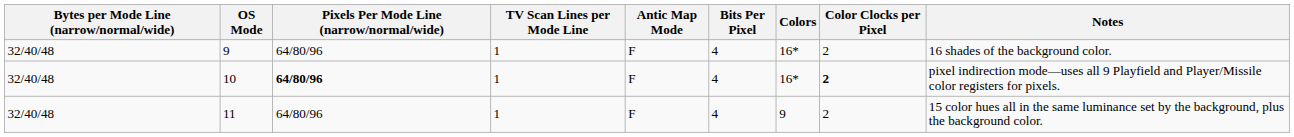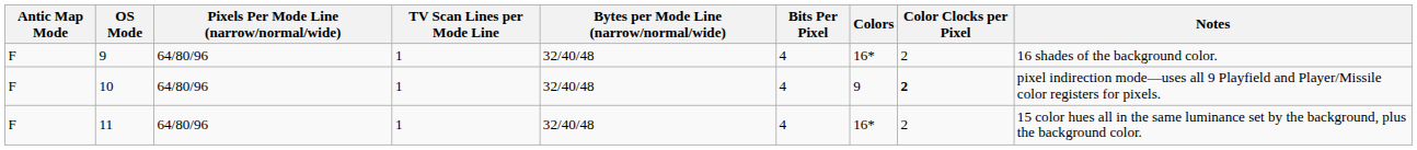 <table class="wikitable">
 <tr>
-<th>Bytes per Mode Line (narrow/normal/wide)</th>
+<th>Antic Map Mode</th>
 <th>OS Mode</th>
 <th>Pixels Per Mode Line (narrow/normal/wide)</th>
 <th>TV Scan Lines per Mode Line</th>
-<th>Antic Map Mode</th>
+<th>Bytes per Mode Line (narrow/normal/wide)</th>
 <th>Bits Per Pixel</th>
 <th>Colors</th>
 <th>Color Clocks per Pixel</th>
 <th>Notes</th>
 </tr>
 <tr>
-<td>32/40/48</td>
+<td>F</td>
 <td>9</td>
 <td>64/80/96</td>
 <td>1</td>
-<td>F</td>
+<td>32/40/48</td>
 <td>4</td>
 <td>16*</td>
 <td>2</td>
 <td>16 shades of the background color.</td>
 </tr>
 <tr>
+<td>F</td>
+<td>10</td>
+<td>64/80/96</td>
+<td>1</td>
 <td>32/40/48</td>
-<td>10</td>
-<td><strong>64/80/96</strong></td>
-<td>1</td>
-<td>F</td>
 <td>4</td>
-<td>16*</td>
+<td>9</td>
 <td><strong>2</strong></td>
 <td>pixel indirection mode—uses all 9 Playfield and Player/Missile color registers for pixels.</td>
 </tr>
 <tr>
-<td>32/40/48</td>
+<td>F</td>
 <td>11</td>
 <td>64/80/96</td>
 <td>1</td>
-<td>F</td>
+<td>32/40/48</td>
 <td>4</td>
-<td>9</td>
+<td>16*</td>
 <td>2</td>
 <td>15 color hues all in the same luminance set by the background, plus the background color.</td>
 </tr>
 </table>
